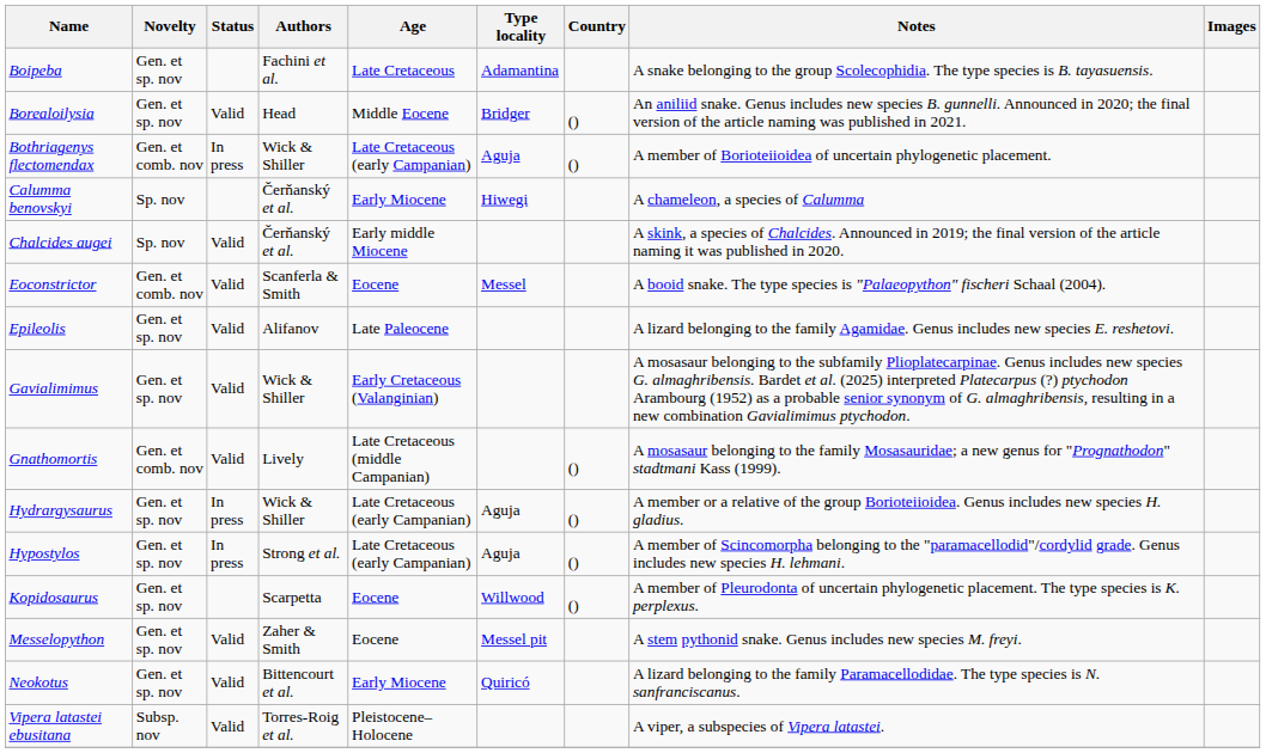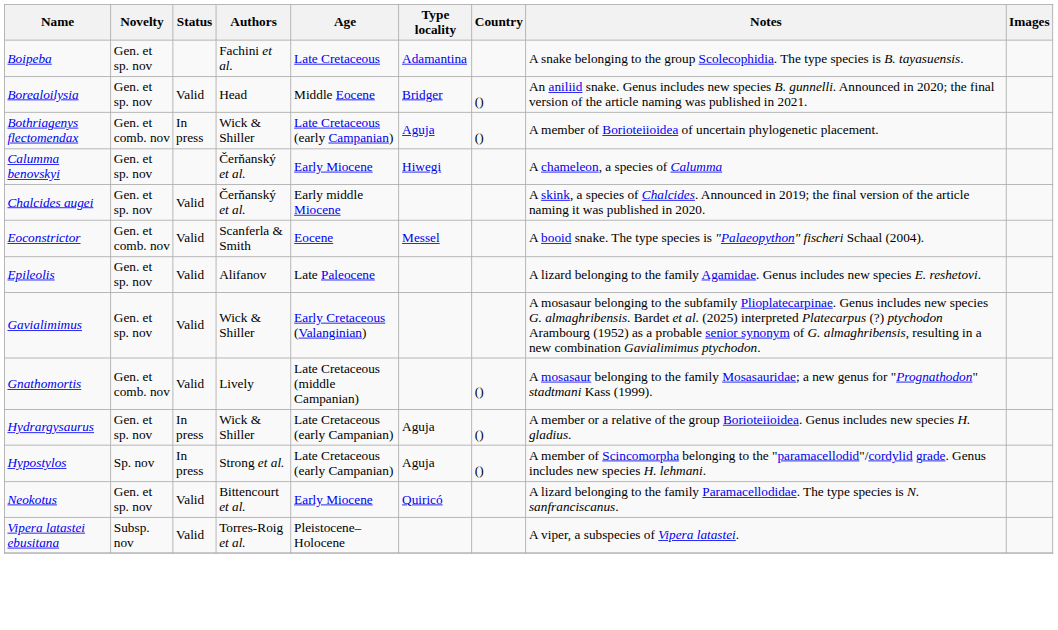 <table class="wikitable sortable" align="center" width="100%">
 <tr>
 <th>Name</th>
 <th>Novelty</th>
 <th>Status</th>
 <th>Authors</th>
 <th>Age</th>
 <th>Type locality</th>
 <th>Country</th>
 <th>Notes</th>
 <th>Images</th>
 </tr>
 <tr>
 <td><em><a href='#'>Boipeba</a></em></td>
 <td>Gen. et sp. nov</td>
 <td></td>
 <td>Fachini <em>et al.</em></td>
 <td><a href='#'>Late Cretaceous</a></td>
 <td><a href='#'>Adamantina</a></td>
 <td></td>
 <td>A snake belonging to the group <a href='#'>Scolecophidia</a>. The type species is <em>B. tayasuensis</em>.</td>
 <td></td>
 </tr>
 <tr>
 <td><em><a href='#'>Borealoilysia</a></em></td>
 <td>Gen. et sp. nov</td>
 <td>Valid</td>
 <td>Head</td>
 <td>Middle <a href='#'>Eocene</a></td>
 <td><a href='#'>Bridger</a></td>
 <td><br>()</td>
 <td>An <a href='#'>aniliid</a> snake. Genus includes new species <em>B. gunnelli</em>. Announced in 2020; the final version of the article naming was published in 2021.</td>
 <td></td>
 </tr>
 <tr>
 <td><em><a href='#'>Bothriagenys flectomendax</a></em></td>
 <td>Gen. et comb. nov</td>
 <td>In press</td>
 <td>Wick & Shiller</td>
 <td><a href='#'>Late Cretaceous</a> (early <a href='#'>Campanian</a>)</td>
 <td><a href='#'>Aguja</a></td>
 <td><br>()</td>
 <td>A member of <a href='#'>Borioteiioidea</a> of uncertain phylogenetic placement.</td>
 <td></td>
 </tr>
 <tr>
 <td><em><a href='#'>Calumma benovskyi</a></em></td>
-<td>Sp. nov</td>
+<td>Gen. et sp. nov</td>
 <td></td>
 <td>Čerňanský <em>et al.</em></td>
 <td><a href='#'>Early Miocene</a></td>
 <td><a href='#'>Hiwegi</a></td>
 <td></td>
 <td>A <a href='#'>chameleon</a>, a species of <em><a href='#'>Calumma</a></em></td>
 <td></td>
 </tr>
 <tr>
 <td><em><a href='#'>Chalcides augei</a></em></td>
-<td>Sp. nov</td>
+<td>Gen. et sp. nov</td>
 <td>Valid</td>
 <td>Čerňanský <em>et al.</em></td>
 <td>Early middle <a href='#'>Miocene</a></td>
 <td></td>
 <td></td>
 <td>A <a href='#'>skink</a>, a species of <em><a href='#'>Chalcides</a></em>. Announced in 2019; the final version of the article naming it was published in 2020.</td>
 <td></td>
 </tr>
 <tr>
 <td><em><a href='#'>Eoconstrictor</a></em></td>
 <td>Gen. et comb. nov</td>
 <td>Valid</td>
 <td>Scanferla & Smith</td>
 <td><a href='#'>Eocene</a></td>
 <td><a href='#'>Messel</a></td>
 <td></td>
 <td>A <a href='#'>booid</a> snake. The type species is <em>"<a href='#'>Palaeopython</a>" fischeri</em> Schaal (2004).</td>
 <td></td>
 </tr>
 <tr>
 <td><em><a href='#'>Epileolis</a></em></td>
 <td>Gen. et sp. nov</td>
 <td>Valid</td>
 <td>Alifanov</td>
 <td>Late <a href='#'>Paleocene</a></td>
 <td></td>
 <td></td>
 <td>A lizard belonging to the family <a href='#'>Agamidae</a>. Genus includes new species <em>E. reshetovi</em>.</td>
 <td></td>
 </tr>
 <tr>
 <td><em><a href='#'>Gavialimimus</a></em></td>
 <td>Gen. et sp. nov</td>
 <td>Valid</td>
 <td>Wick & Shiller</td>
 <td><a href='#'>Early Cretaceous</a> (<a href='#'>Valanginian</a>)</td>
 <td></td>
 <td></td>
 <td>A mosasaur belonging to the subfamily <a href='#'>Plioplatecarpinae</a>. Genus includes new species <em>G. almaghribensis</em>. Bardet <em>et al.</em> (2025) interpreted <em>Platecarpus</em> (?) <em>ptychodon</em> Arambourg (1952) as a probable <a href='#'>senior synonym</a> of <em>G. almaghribensis</em>, resulting in a new combination <em>Gavialimimus ptychodon</em>.</td>
 <td></td>
 </tr>
 <tr>
 <td><em><a href='#'>Gnathomortis</a></em></td>
 <td>Gen. et comb. nov</td>
 <td>Valid</td>
 <td>Lively</td>
 <td>Late Cretaceous (middle Campanian)</td>
 <td></td>
 <td><br>()</td>
 <td>A <a href='#'>mosasaur</a> belonging to the family <a href='#'>Mosasauridae</a>; a new genus for "<em><a href='#'>Prognathodon</a></em>" <em>stadtmani</em> Kass (1999).</td>
 <td></td>
 </tr>
 <tr>
 <td><em><a href='#'>Hydrargysaurus</a></em></td>
 <td>Gen. et sp. nov</td>
 <td>In press</td>
 <td>Wick & Shiller</td>
 <td>Late Cretaceous (early Campanian)</td>
 <td>Aguja</td>
 <td><br>()</td>
 <td>A member or a relative of the group <a href='#'>Borioteiioidea</a>. Genus includes new species <em>H. gladius</em>.</td>
 <td></td>
 </tr>
 <tr>
 <td><em><a href='#'>Hypostylos</a></em></td>
-<td>Gen. et sp. nov</td>
+<td>Sp. nov</td>
 <td>In press</td>
 <td>Strong <em>et al.</em></td>
 <td>Late Cretaceous (early Campanian)</td>
 <td>Aguja</td>
 <td><br>()</td>
 <td>A member of <a href='#'>Scincomorpha</a> belonging to the "<a href='#'>paramacellodid</a>"/<a href='#'>cordylid</a> <a href='#'>grade</a>. Genus includes new species <em>H. lehmani</em>.</td>
-<td></td>
-</tr>
-<tr>
-<td><em><a href='#'>Kopidosaurus</a></em></td>
-<td>Gen. et sp. nov</td>
-<td></td>
-<td>Scarpetta</td>
-<td><a href='#'>Eocene</a></td>
-<td><a href='#'>Willwood</a></td>
-<td><br>()</td>
-<td>A member of <a href='#'>Pleurodonta</a> of uncertain phylogenetic placement. The type species is <em>K. perplexus</em>.</td>
-<td></td>
-</tr>
-<tr>
-<td><em><a href='#'>Messelopython</a></em></td>
-<td>Gen. et sp. nov</td>
-<td>Valid</td>
-<td>Zaher & Smith</td>
-<td>Eocene</td>
-<td><a href='#'>Messel pit</a></td>
-<td></td>
-<td>A <a href='#'>stem</a> <a href='#'>pythonid</a> snake. Genus includes new species <em>M. freyi</em>.</td>
 <td></td>
 </tr>
 <tr>
 <td><em><a href='#'>Neokotus</a></em></td>
 <td>Gen. et sp. nov</td>
 <td>Valid</td>
 <td>Bittencourt <em>et al.</em></td>
 <td><a href='#'>Early Miocene</a></td>
 <td><a href='#'>Quiricó</a></td>
 <td></td>
 <td>A lizard belonging to the family <a href='#'>Paramacellodidae</a>. The type species is <em>N. sanfranciscanus</em>.</td>
 <td></td>
 </tr>
 <tr>
 <td><em><a href='#'>Vipera latastei ebusitana</a></em></td>
 <td>Subsp. nov</td>
 <td>Valid</td>
 <td>Torres-Roig <em>et al.</em></td>
 <td>Pleistocene–Holocene</td>
 <td></td>
 <td></td>
 <td>A viper, a subspecies of <em><a href='#'>Vipera latastei</a></em>.</td>
 <td></td>
 </tr>
 <tr>
 </tr>
 </table>
